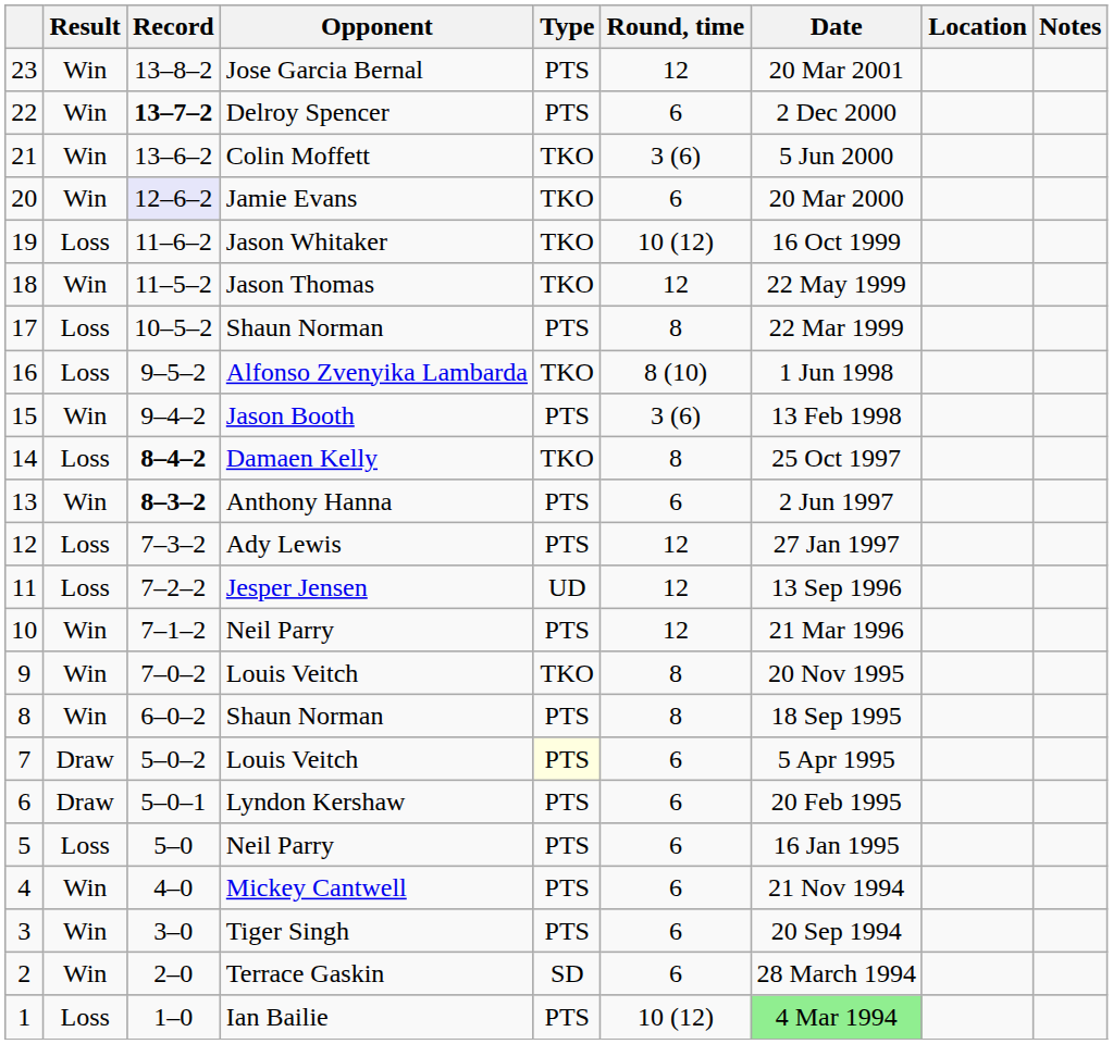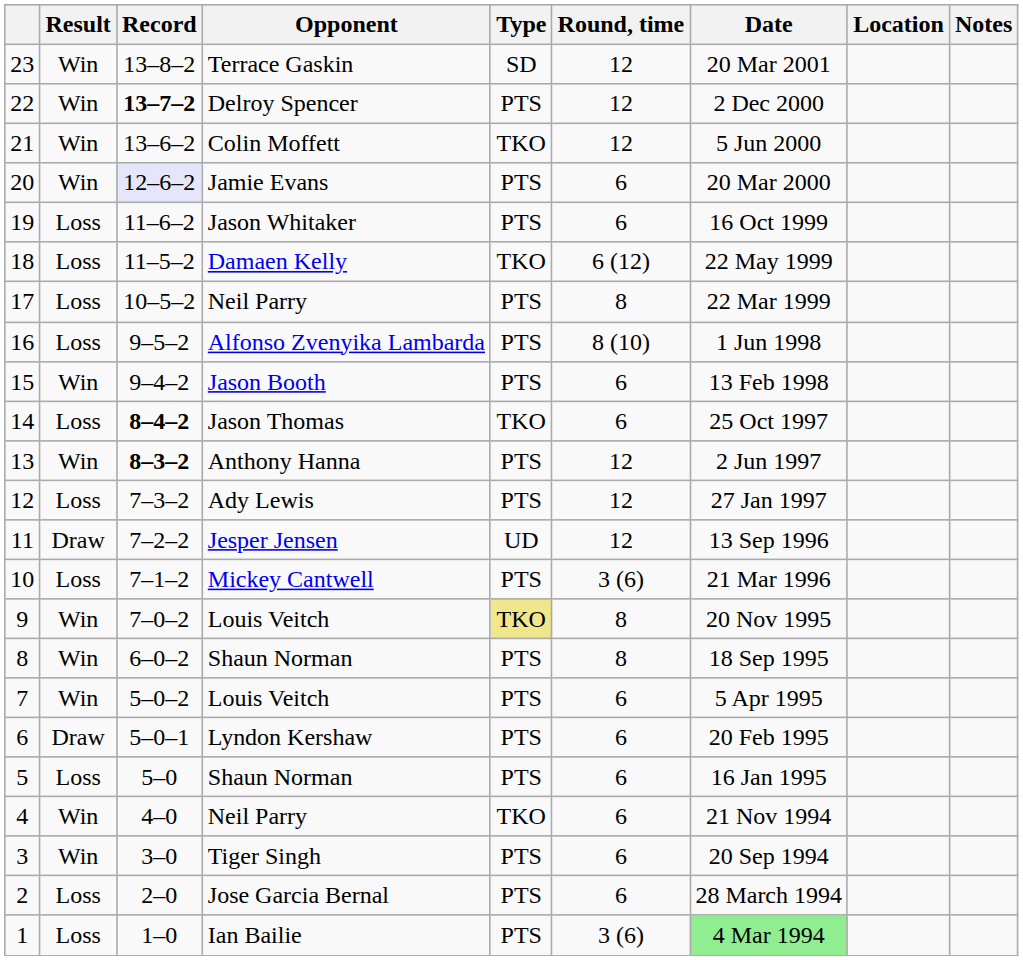 <table class="wikitable" style="text-align:center; font-size:95%">
 <tr>
 <th></th>
 <th>Result</th>
 <th>Record</th>
 <th>Opponent</th>
 <th>Type</th>
 <th>Round, time</th>
 <th>Date</th>
 <th>Location</th>
 <th>Notes</th>
 </tr>
 <tr>
 <td>23</td>
 <td>Win</td>
 <td>13–8–2</td>
-<td align=left> Jose  Garcia Bernal</td>
-<td>PTS</td>
+<td align=left> Terrace Gaskin</td>
+<td>SD</td>
 <td>12</td>
 <td>20 Mar 2001</td>
 <td align=left></td>
 <td align=left></td>
 </tr>
 <tr>
 <td>22</td>
 <td>Win</td>
 <td><strong>13–7–2</strong></td>
 <td align=left> Delroy Spencer</td>
 <td>PTS</td>
-<td>6</td>
+<td>12</td>
 <td>2 Dec 2000</td>
 <td align=left></td>
 <td></td>
 </tr>
 <tr>
 <td>21</td>
 <td>Win</td>
 <td>13–6–2</td>
 <td align=left> Colin Moffett</td>
 <td>TKO</td>
-<td>3 (6)</td>
+<td>12</td>
 <td>5 Jun 2000</td>
 <td align=left></td>
 <td></td>
 </tr>
 <tr>
 <td>20</td>
 <td>Win</td>
 <td style="background: lavender;">12–6–2</td>
 <td align=left> Jamie Evans</td>
-<td>TKO</td>
+<td>PTS</td>
 <td>6</td>
 <td>20 Mar 2000</td>
 <td align=left></td>
 <td></td>
 </tr>
 <tr>
 <td>19</td>
 <td>Loss</td>
 <td>11–6–2</td>
 <td align=left> Jason Whitaker</td>
-<td>TKO</td>
-<td>10 (12)</td>
+<td>PTS</td>
+<td>6</td>
 <td>16 Oct 1999</td>
 <td align=left></td>
 <td align=left></td>
 </tr>
 <tr>
 <td>18</td>
-<td>Win</td>
+<td>Loss</td>
 <td>11–5–2</td>
-<td align=left> Jason Thomas</td>
+<td align=left> <a href='#'>Damaen Kelly</a></td>
 <td>TKO</td>
-<td>12</td>
+<td>6 (12)</td>
 <td>22 May 1999</td>
 <td align=left></td>
 <td align=left></td>
 </tr>
 <tr>
 <td>17</td>
 <td>Loss</td>
 <td>10–5–2</td>
-<td align=left> Shaun Norman</td>
+<td align=left> Neil Parry</td>
 <td>PTS</td>
 <td>8</td>
 <td>22 Mar 1999</td>
 <td align=left></td>
 <td></td>
 </tr>
 <tr>
 <td>16</td>
 <td>Loss</td>
 <td>9–5–2</td>
 <td align=left> <a href='#'>Alfonso Zvenyika Lambarda</a></td>
-<td>TKO</td>
+<td>PTS</td>
 <td>8 (10)</td>
 <td>1 Jun 1998</td>
 <td align=left></td>
 <td align=left></td>
 </tr>
 <tr>
 <td>15</td>
 <td>Win</td>
 <td>9–4–2</td>
 <td align=left> <a href='#'>Jason Booth</a></td>
 <td>PTS</td>
-<td>3 (6)</td>
+<td>6</td>
 <td>13 Feb 1998</td>
 <td align=left></td>
 <td></td>
 </tr>
 <tr>
 <td>14</td>
 <td>Loss</td>
 <td><strong>8–4–2</strong></td>
-<td align=left> <a href='#'>Damaen Kelly</a></td>
+<td align=left> Jason Thomas</td>
 <td>TKO</td>
-<td>8</td>
+<td>6</td>
 <td>25 Oct 1997</td>
 <td align=left></td>
 <td></td>
 </tr>
 <tr>
 <td>13</td>
 <td>Win</td>
 <td><strong>8–3–2</strong></td>
 <td align=left> Anthony Hanna</td>
 <td>PTS</td>
-<td>6</td>
+<td>12</td>
 <td>2 Jun 1997</td>
 <td align=left></td>
 <td></td>
 </tr>
 <tr>
 <td>12</td>
 <td>Loss</td>
 <td>7–3–2</td>
 <td align=left> Ady Lewis</td>
 <td>PTS</td>
 <td>12</td>
 <td>27 Jan 1997</td>
 <td align=left></td>
 <td align=left></td>
 </tr>
 <tr>
 <td>11</td>
-<td>Loss</td>
+<td>Draw</td>
 <td>7–2–2</td>
 <td align=left> <a href='#'>Jesper Jensen</a></td>
 <td>UD</td>
 <td>12</td>
 <td>13 Sep 1996</td>
 <td align=left></td>
 <td align=left></td>
 </tr>
 <tr>
 <td>10</td>
-<td>Win</td>
+<td>Loss</td>
 <td>7–1–2</td>
-<td align=left> Neil Parry</td>
+<td align=left> <a href='#'>Mickey Cantwell</a></td>
 <td>PTS</td>
-<td>12</td>
+<td>3 (6)</td>
 <td>21 Mar 1996</td>
 <td align=left></td>
 <td align=left></td>
 </tr>
 <tr>
 <td>9</td>
 <td>Win</td>
 <td>7–0–2</td>
 <td align=left> Louis Veitch</td>
-<td>TKO</td>
+<td style="background: khaki;">TKO</td>
 <td>8</td>
 <td>20 Nov 1995</td>
 <td align=left></td>
 <td align=left></td>
 </tr>
 <tr>
 <td>8</td>
 <td>Win</td>
 <td>6–0–2</td>
 <td align=left> Shaun Norman</td>
 <td>PTS</td>
 <td>8</td>
 <td>18 Sep 1995</td>
 <td align=left></td>
 <td></td>
 </tr>
 <tr>
 <td>7</td>
-<td>Draw</td>
+<td>Win</td>
 <td>5–0–2</td>
 <td align=left> Louis Veitch</td>
-<td style="background: lightyellow;">PTS</td>
+<td>PTS</td>
 <td>6</td>
 <td>5 Apr 1995</td>
 <td align=left></td>
 <td></td>
 </tr>
 <tr>
 <td>6</td>
 <td>Draw</td>
 <td>5–0–1</td>
 <td align=left> Lyndon Kershaw</td>
 <td>PTS</td>
 <td>6</td>
 <td>20 Feb 1995</td>
 <td align=left></td>
 <td></td>
 </tr>
 <tr>
 <td>5</td>
 <td>Loss</td>
 <td>5–0</td>
-<td align=left> Neil Parry</td>
+<td align=left> Shaun Norman</td>
 <td>PTS</td>
 <td>6</td>
 <td>16 Jan 1995</td>
 <td align=left></td>
 <td></td>
 </tr>
 <tr>
 <td>4</td>
 <td>Win</td>
 <td>4–0</td>
-<td align=left> <a href='#'>Mickey Cantwell</a></td>
-<td>PTS</td>
+<td align=left> Neil Parry</td>
+<td>TKO</td>
 <td>6</td>
 <td>21 Nov 1994</td>
 <td align=left></td>
 <td></td>
 </tr>
 <tr>
 <td>3</td>
 <td>Win</td>
 <td>3–0</td>
 <td align=left> Tiger Singh</td>
 <td>PTS</td>
 <td>6</td>
 <td>20 Sep 1994</td>
 <td align=left></td>
 <td></td>
 </tr>
 <tr>
 <td>2</td>
-<td>Win</td>
+<td>Loss</td>
 <td>2–0</td>
-<td align=left> Terrace Gaskin</td>
-<td>SD</td>
+<td align=left> Jose  Garcia Bernal</td>
+<td>PTS</td>
 <td>6</td>
 <td>28 March 1994</td>
 <td align=left></td>
 <td></td>
 </tr>
 <tr>
 <td>1</td>
 <td>Loss</td>
 <td>1–0</td>
 <td align=left> Ian Bailie</td>
 <td>PTS</td>
-<td>10 (12)</td>
+<td>3 (6)</td>
 <td style="background: lightgreen;">4 Mar 1994</td>
 <td align=left></td>
 <td></td>
 </tr>
 <tr>
 </tr>
 </table>
